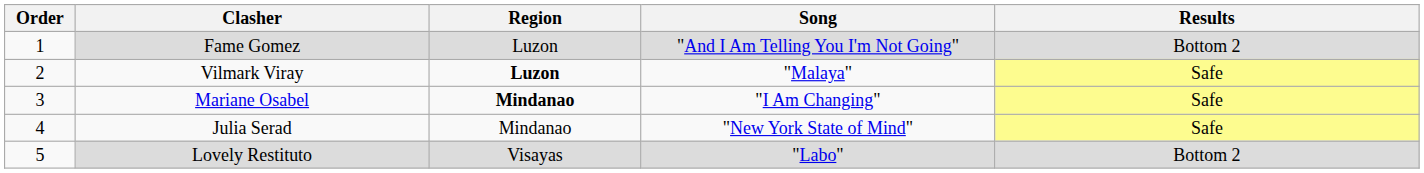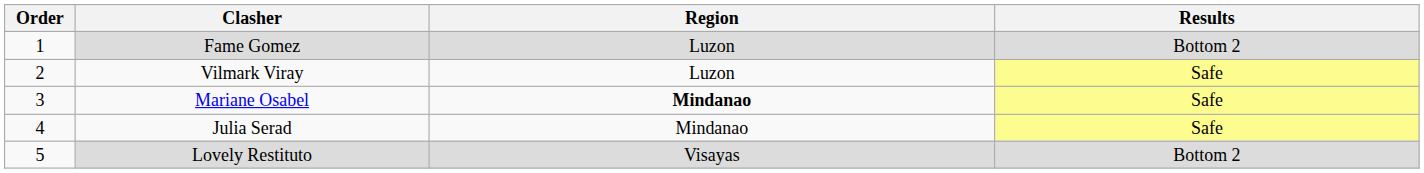 <table class="wikitable" style="text-align:center; line-height:17px; width:100%;">
 <tr>
 <th width="5%">Order</th>
 <th width="25%">Clasher</th>
 <th>Region</th>
-<th width="25%">Song</th>
 <th width="30%">Results</th>
 </tr>
 <tr>
 <td>1</td>
 <td style="background:#DCDCDC;">Fame Gomez</td>
 <td style="background:#DCDCDC;">Luzon</td>
-<td style="background:#DCDCDC;">"<a href='#'>And I Am Telling You I'm Not Going</a>"</td>
 <td style="background:#DCDCDC;">Bottom 2</td>
 </tr>
 <tr>
 <td>2</td>
 <td>Vilmark Viray</td>
-<td><strong>Luzon</strong></td>
-<td>"<a href='#'>Malaya</a>"</td>
+<td>Luzon</td>
 <td style="background:#fdfc8f;">Safe</td>
 </tr>
 <tr>
 <td>3</td>
 <td><a href='#'>Mariane Osabel</a></td>
 <td><strong>Mindanao</strong></td>
-<td>"<a href='#'>I Am Changing</a>"</td>
 <td style="background:#fdfc8f;">Safe</td>
 </tr>
 <tr>
 <td>4</td>
 <td>Julia Serad</td>
 <td>Mindanao</td>
-<td>"<a href='#'>New York State of Mind</a>"</td>
 <td style="background:#fdfc8f;">Safe</td>
 </tr>
 <tr>
 <td>5</td>
 <td style="background:#DCDCDC;">Lovely Restituto</td>
 <td style="background:#DCDCDC;">Visayas</td>
-<td style="background:#DCDCDC;">"<a href='#'>Labo</a>"</td>
 <td style="background:#DCDCDC;">Bottom 2</td>
 </tr>
 </table>
